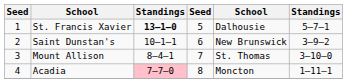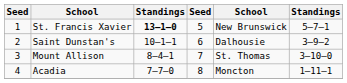 <table class="wikitable">
 <tr>
 <th>Seed</th>
 <th>School</th>
 <th>Standings</th>
 <th>Seed</th>
 <th>School</th>
 <th>Standings</th>
 </tr>
 <tr>
 <td style="text-align:center">1</td>
 <td>St. Francis Xavier</td>
 <td style="text-align:center"><strong>13–1–0</strong></td>
 <td style="text-align:center">5</td>
-<td>Dalhousie</td>
+<td>New Brunswick</td>
 <td style="text-align:center">5–7–1</td>
 </tr>
 <tr>
 <td style="text-align:center">2</td>
 <td>Saint Dunstan's</td>
 <td style="text-align:center">10–1–1</td>
 <td style="text-align:center">6</td>
-<td>New Brunswick</td>
+<td>Dalhousie</td>
 <td style="text-align:center">3–9–2</td>
 </tr>
 <tr>
 <td style="text-align:center">3</td>
 <td>Mount Allison</td>
 <td style="text-align:center">8–4–1</td>
 <td style="text-align:center">7</td>
 <td>St. Thomas</td>
 <td style="text-align:center">3–10–0</td>
 </tr>
 <tr>
 <td style="text-align:center">4</td>
 <td>Acadia</td>
-<td style="background: pink; text-align:center">7–7–0</td>
+<td style="text-align:center">7–7–0</td>
 <td style="text-align:center">8</td>
 <td>Moncton</td>
 <td style="text-align:center">1–11–1</td>
 </tr>
 <tr>
 </tr>
 </table>
